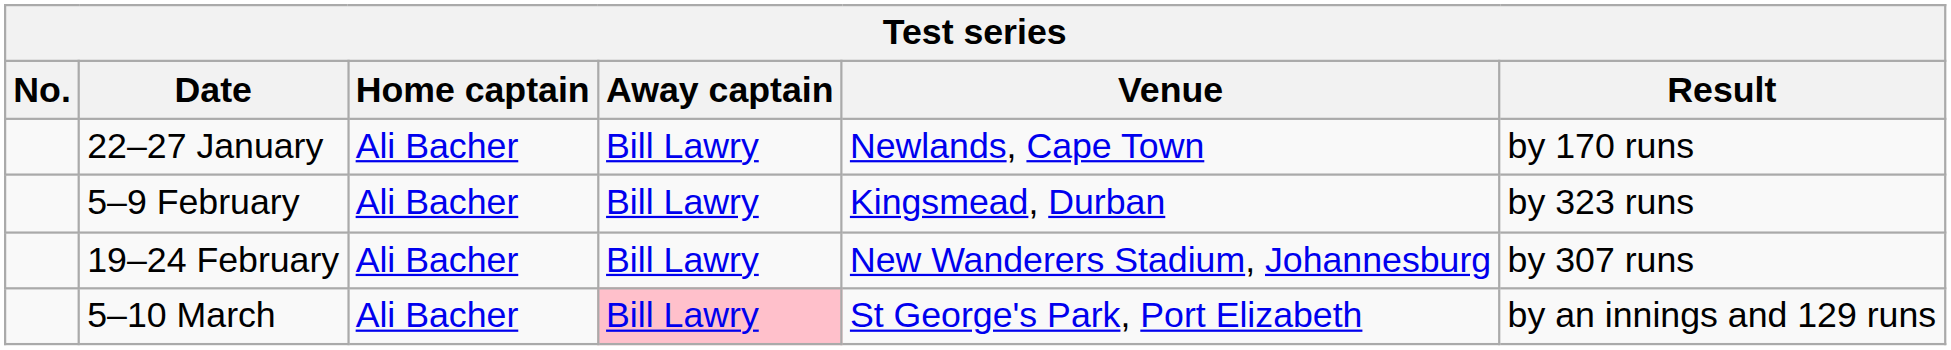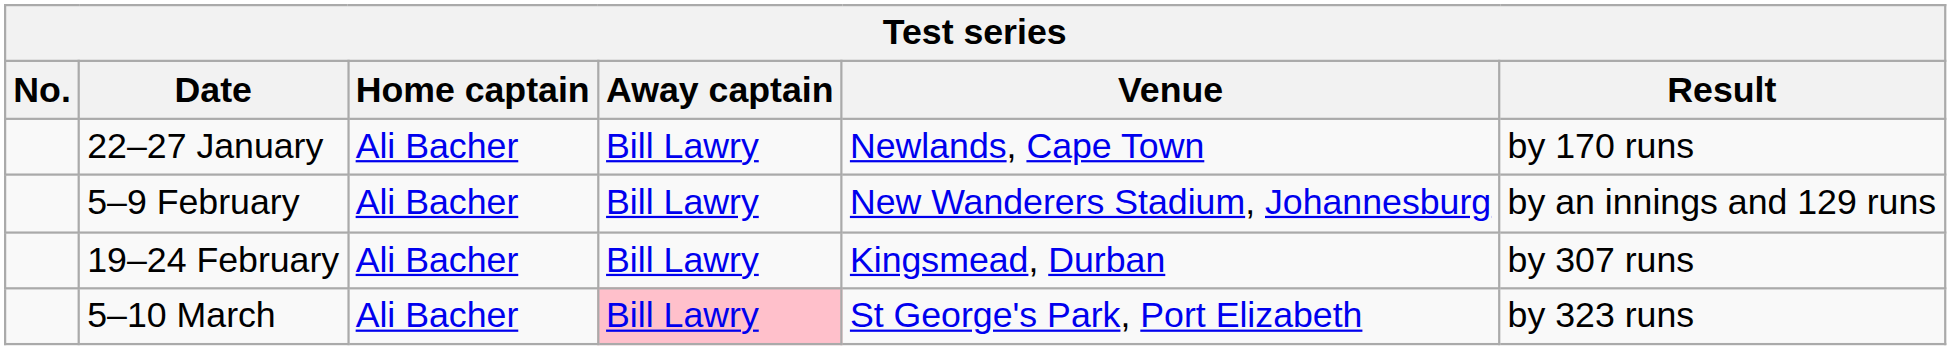 <table class="wikitable">
 <tr>
 <th colspan="9">Test series</th>
 </tr>
 <tr>
 <th>No.</th>
 <th>Date</th>
 <th>Home captain</th>
 <th>Away captain</th>
 <th>Venue</th>
 <th>Result</th>
 </tr>
 <tr>
 <td></td>
 <td>22–27 January</td>
 <td><a href='#'>Ali Bacher</a></td>
 <td><a href='#'>Bill Lawry</a></td>
 <td><a href='#'>Newlands</a>, <a href='#'>Cape Town</a></td>
 <td> by 170 runs</td>
 </tr>
 <tr>
 <td></td>
 <td>5–9 February</td>
 <td><a href='#'>Ali Bacher</a></td>
 <td><a href='#'>Bill Lawry</a></td>
-<td><a href='#'>Kingsmead</a>, <a href='#'>Durban</a></td>
-<td> by 323 runs</td>
+<td><a href='#'>New Wanderers Stadium</a>, <a href='#'>Johannesburg</a></td>
+<td> by an innings and 129 runs</td>
 </tr>
 <tr>
 <td></td>
 <td>19–24 February</td>
 <td><a href='#'>Ali Bacher</a></td>
 <td><a href='#'>Bill Lawry</a></td>
-<td><a href='#'>New Wanderers Stadium</a>, <a href='#'>Johannesburg</a></td>
+<td><a href='#'>Kingsmead</a>, <a href='#'>Durban</a></td>
 <td> by 307 runs</td>
 </tr>
 <tr>
 <td></td>
 <td>5–10 March</td>
 <td><a href='#'>Ali Bacher</a></td>
 <td style="background: pink;"><a href='#'>Bill Lawry</a></td>
 <td><a href='#'>St George's Park</a>, <a href='#'>Port Elizabeth</a></td>
-<td> by an innings and 129 runs</td>
+<td> by 323 runs</td>
 </tr>
 </table>
